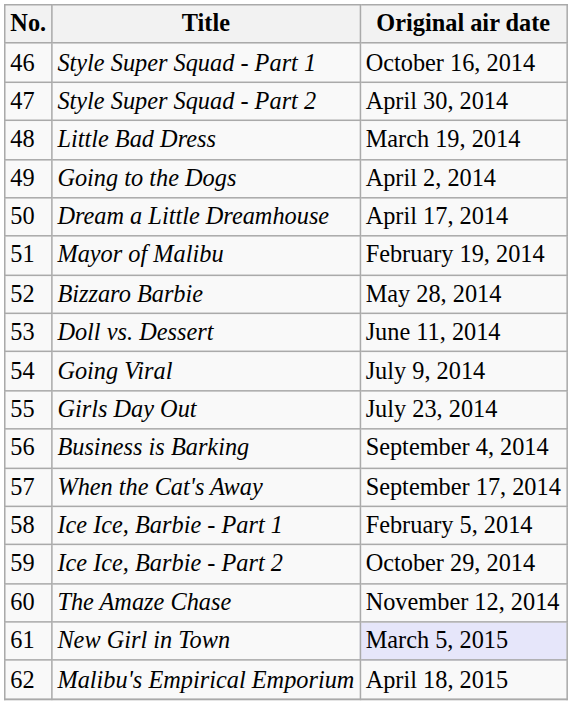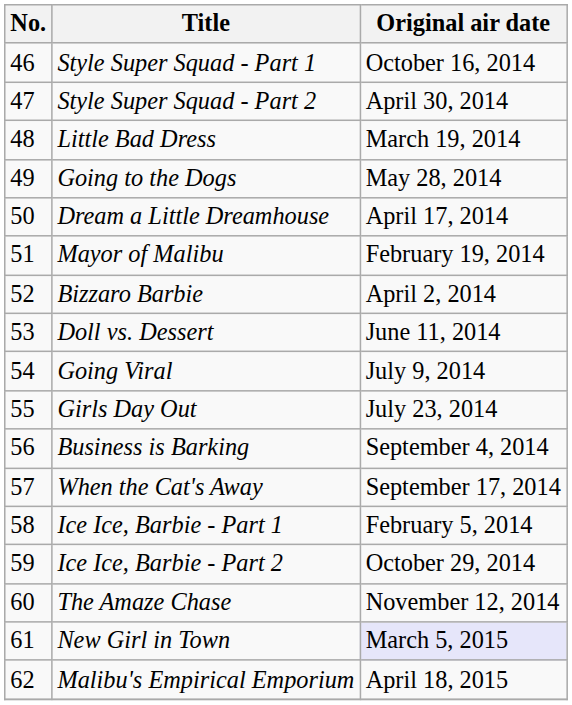 <table class="wikitable">
 <tr>
 <th>No.</th>
 <th>Title</th>
 <th>Original air date</th>
 </tr>
 <tr>
 <td>46</td>
 <td><em>Style Super Squad - Part 1</em></td>
 <td>October 16, 2014</td>
 </tr>
 <tr>
 <td>47</td>
 <td><em>Style Super Squad - Part 2</em></td>
 <td>April 30, 2014</td>
 </tr>
 <tr>
 <td>48</td>
 <td><em>Little Bad Dress</em></td>
 <td>March 19, 2014</td>
 </tr>
 <tr>
 <td>49</td>
 <td><em>Going to the Dogs</em></td>
-<td>April 2, 2014</td>
+<td>May 28, 2014</td>
 </tr>
 <tr>
 <td>50</td>
 <td><em>Dream a Little Dreamhouse</em></td>
 <td>April 17, 2014</td>
 </tr>
 <tr>
 <td>51</td>
 <td><em>Mayor of Malibu</em></td>
 <td>February 19, 2014</td>
 </tr>
 <tr>
 <td>52</td>
 <td><em>Bizzaro Barbie</em></td>
-<td>May 28, 2014</td>
+<td>April 2, 2014</td>
 </tr>
 <tr>
 <td>53</td>
 <td><em>Doll vs. Dessert</em></td>
 <td>June 11, 2014</td>
 </tr>
 <tr>
 <td>54</td>
 <td><em>Going Viral</em></td>
 <td>July 9, 2014</td>
 </tr>
 <tr>
 <td>55</td>
 <td><em>Girls Day Out</em></td>
 <td>July 23, 2014</td>
 </tr>
 <tr>
 <td>56</td>
 <td><em>Business is Barking</em></td>
 <td>September 4, 2014</td>
 </tr>
 <tr>
 <td>57</td>
 <td><em>When the Cat's Away</em></td>
 <td>September 17, 2014</td>
 </tr>
 <tr>
 <td>58</td>
 <td><em>Ice Ice, Barbie - Part 1</em></td>
 <td>February 5, 2014</td>
 </tr>
 <tr>
 <td>59</td>
 <td><em>Ice Ice, Barbie -  Part 2</em></td>
 <td>October 29, 2014</td>
 </tr>
 <tr>
 <td>60</td>
 <td><em>The Amaze Chase</em></td>
 <td>November 12, 2014</td>
 </tr>
 <tr>
 <td>61</td>
 <td><em>New Girl in Town</em></td>
 <td style="background: lavender;">March 5, 2015</td>
 </tr>
 <tr>
 <td>62</td>
 <td><em>Malibu's Empirical Emporium</em></td>
 <td>April 18, 2015</td>
 </tr>
 <tr>
 </tr>
 </table>
